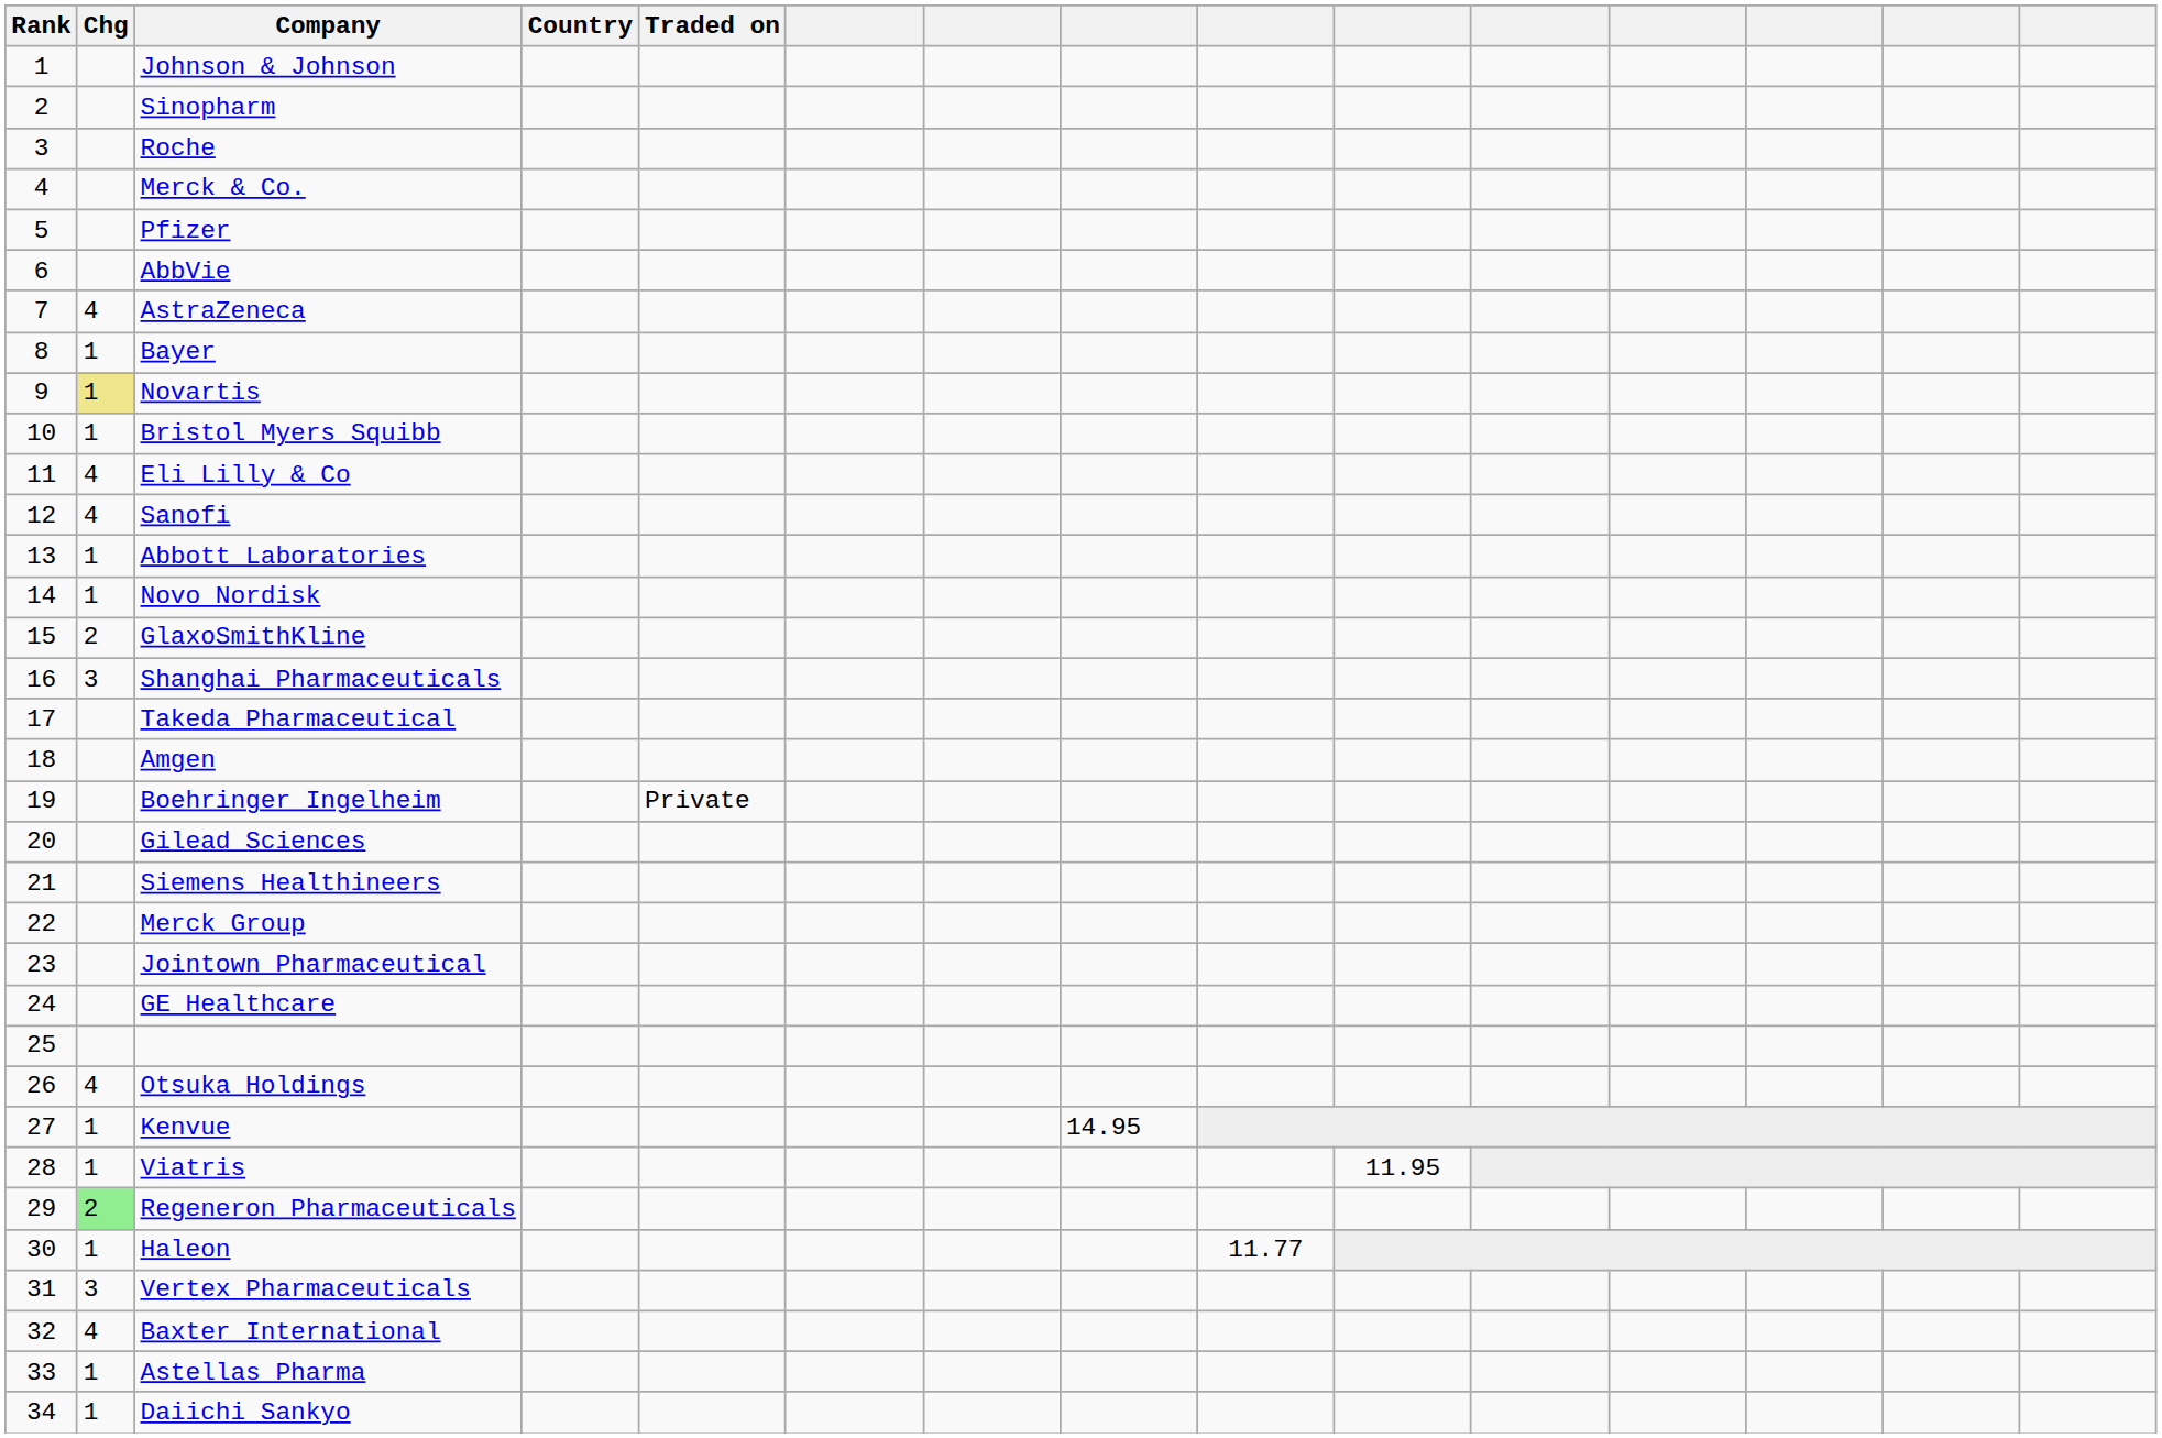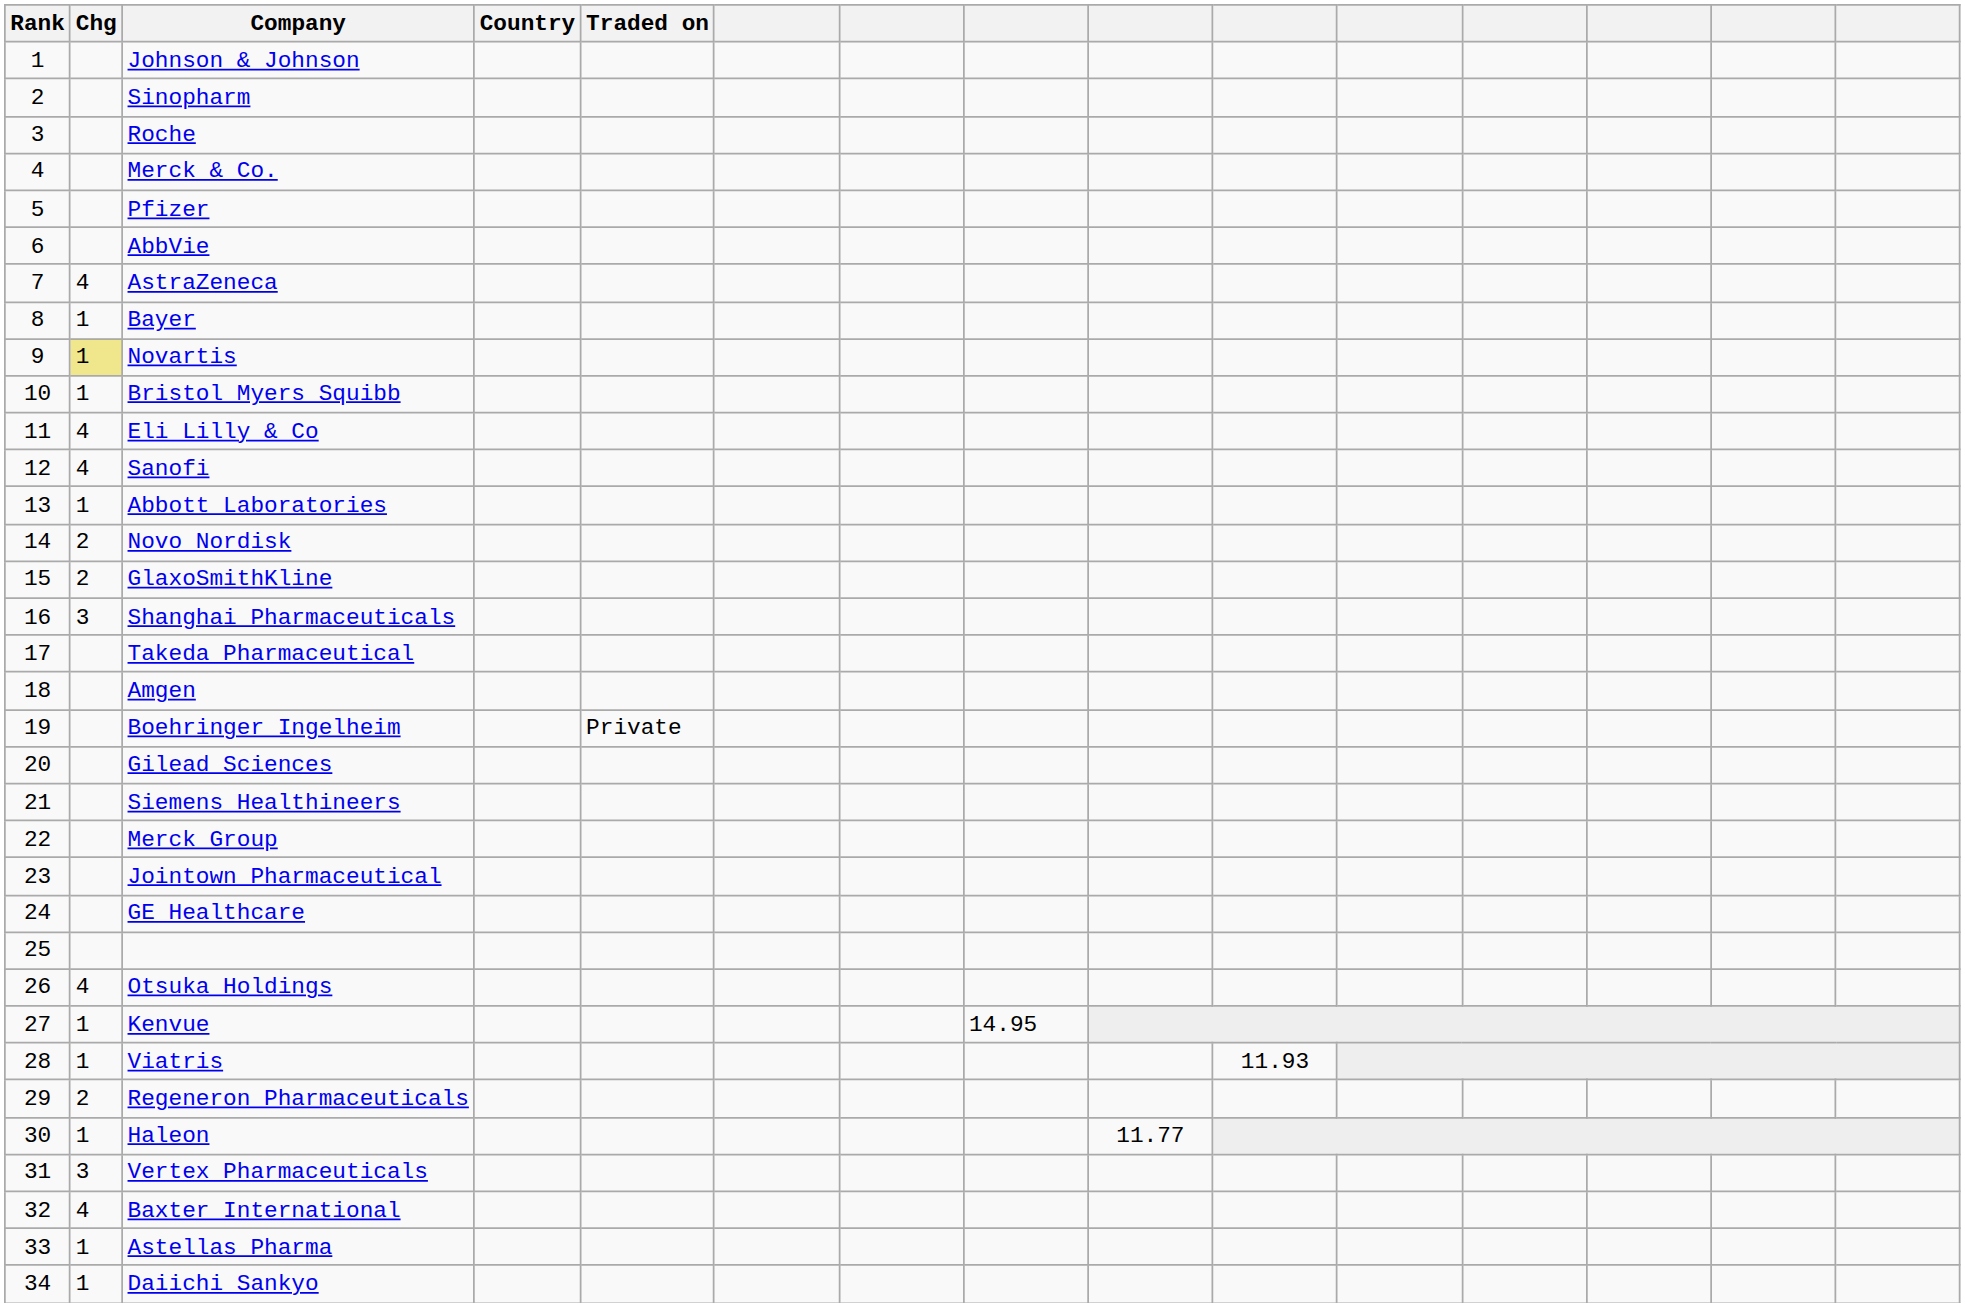 <table class="wikitable sortable">
 <tr>
 <th>Rank</th>
 <th>Chg</th>
 <th>Company</th>
 <th>Country</th>
 <th>Traded on</th>
 <th style="width: 5em"></th>
 <th style="width: 5em"></th>
 <th style="width: 5em"></th>
 <th style="width: 5em"></th>
 <th style="width: 5em"></th>
 <th style="width: 5em"></th>
 <th style="width: 5em"></th>
 <th style="width: 5em"></th>
 <th style="width: 5em"></th>
 <th style="width: 5em"></th>
 </tr>
 <tr>
 <td align=center>1</td>
 <td></td>
 <td><a href='#'>Johnson & Johnson</a></td>
 <td></td>
 <td></td>
 <td></td>
 <td></td>
 <td></td>
 <td></td>
 <td></td>
 <td></td>
 <td></td>
 <td></td>
 <td></td>
 <td></td>
 </tr>
 <tr>
 <td align="center">2</td>
 <td></td>
 <td><a href='#'>Sinopharm</a></td>
 <td></td>
 <td></td>
 <td></td>
 <td></td>
 <td></td>
 <td></td>
 <td></td>
 <td></td>
 <td></td>
 <td></td>
 <td></td>
 <td></td>
 </tr>
 <tr>
 <td align=center>3</td>
 <td></td>
 <td><a href='#'>Roche</a></td>
 <td></td>
 <td></td>
 <td></td>
 <td></td>
 <td></td>
 <td></td>
 <td></td>
 <td></td>
 <td></td>
 <td></td>
 <td></td>
 <td></td>
 </tr>
 <tr>
 <td align="center">4</td>
 <td></td>
 <td><a href='#'>Merck & Co.</a></td>
 <td></td>
 <td></td>
 <td></td>
 <td></td>
 <td></td>
 <td></td>
 <td></td>
 <td></td>
 <td></td>
 <td></td>
 <td></td>
 <td></td>
 </tr>
 <tr>
 <td align="center">5</td>
 <td></td>
 <td><a href='#'>Pfizer</a></td>
 <td></td>
 <td></td>
 <td></td>
 <td></td>
 <td></td>
 <td></td>
 <td></td>
 <td></td>
 <td></td>
 <td></td>
 <td></td>
 <td></td>
 </tr>
 <tr>
 <td align="center">6</td>
 <td></td>
 <td><a href='#'>AbbVie</a></td>
 <td></td>
 <td></td>
 <td></td>
 <td></td>
 <td></td>
 <td></td>
 <td></td>
 <td></td>
 <td></td>
 <td></td>
 <td></td>
 <td></td>
 </tr>
 <tr>
 <td align="center">7</td>
 <td> 4</td>
 <td><a href='#'>AstraZeneca</a></td>
 <td><br></td>
 <td></td>
 <td></td>
 <td></td>
 <td></td>
 <td></td>
 <td></td>
 <td></td>
 <td></td>
 <td></td>
 <td></td>
 <td></td>
 </tr>
 <tr>
 <td align=center>8</td>
 <td> 1</td>
 <td><a href='#'>Bayer</a></td>
 <td></td>
 <td></td>
 <td></td>
 <td></td>
 <td></td>
 <td></td>
 <td></td>
 <td></td>
 <td></td>
 <td></td>
 <td></td>
 <td></td>
 </tr>
 <tr>
 <td align=center>9</td>
 <td style="background: khaki;"> 1</td>
 <td><a href='#'>Novartis</a></td>
 <td></td>
 <td></td>
 <td></td>
 <td></td>
 <td></td>
 <td></td>
 <td></td>
 <td></td>
 <td></td>
 <td></td>
 <td></td>
 <td></td>
 </tr>
 <tr>
 <td align=center>10</td>
 <td> 1</td>
 <td><a href='#'>Bristol Myers Squibb</a></td>
 <td></td>
 <td></td>
 <td></td>
 <td></td>
 <td></td>
 <td></td>
 <td></td>
 <td></td>
 <td></td>
 <td></td>
 <td></td>
 <td></td>
 </tr>
 <tr>
 <td align="center">11</td>
 <td> 4</td>
 <td><a href='#'>Eli Lilly & Co</a></td>
 <td></td>
 <td></td>
 <td></td>
 <td></td>
 <td></td>
 <td></td>
 <td></td>
 <td></td>
 <td></td>
 <td></td>
 <td></td>
 <td></td>
 </tr>
 <tr>
 <td align=center>12</td>
 <td> 4</td>
 <td><a href='#'>Sanofi</a></td>
 <td></td>
 <td></td>
 <td></td>
 <td></td>
 <td></td>
 <td></td>
 <td></td>
 <td></td>
 <td></td>
 <td></td>
 <td></td>
 <td></td>
 </tr>
 <tr>
 <td align="center">13</td>
 <td> 1</td>
 <td><a href='#'>Abbott Laboratories</a></td>
 <td></td>
 <td></td>
 <td></td>
 <td></td>
 <td></td>
 <td></td>
 <td></td>
 <td></td>
 <td></td>
 <td></td>
 <td></td>
 <td></td>
 </tr>
 <tr>
 <td align=center>14</td>
-<td> 1</td>
+<td> 2</td>
 <td><a href='#'>Novo Nordisk</a></td>
 <td></td>
 <td></td>
 <td></td>
 <td></td>
 <td></td>
 <td></td>
 <td></td>
 <td></td>
 <td></td>
 <td></td>
 <td></td>
 <td></td>
 </tr>
 <tr>
 <td align="center">15</td>
 <td> 2</td>
 <td><a href='#'>GlaxoSmithKline</a></td>
 <td></td>
 <td></td>
 <td></td>
 <td></td>
 <td></td>
 <td></td>
 <td></td>
 <td></td>
 <td></td>
 <td></td>
 <td></td>
 <td></td>
 </tr>
 <tr>
 <td align="center">16</td>
 <td> 3</td>
 <td><a href='#'>Shanghai Pharmaceuticals</a></td>
 <td></td>
 <td></td>
 <td></td>
 <td></td>
 <td></td>
 <td></td>
 <td></td>
 <td></td>
 <td></td>
 <td></td>
 <td></td>
 <td></td>
 </tr>
 <tr>
 <td align="center">17</td>
 <td></td>
 <td><a href='#'>Takeda Pharmaceutical</a></td>
 <td></td>
 <td></td>
 <td></td>
 <td></td>
 <td></td>
 <td></td>
 <td></td>
 <td></td>
 <td></td>
 <td></td>
 <td></td>
 <td></td>
 </tr>
 <tr>
 <td align="center">18</td>
 <td></td>
 <td><a href='#'>Amgen</a></td>
 <td></td>
 <td></td>
 <td></td>
 <td></td>
 <td></td>
 <td></td>
 <td></td>
 <td></td>
 <td></td>
 <td></td>
 <td></td>
 <td></td>
 </tr>
 <tr>
 <td align=center>19</td>
 <td></td>
 <td><a href='#'>Boehringer Ingelheim</a></td>
 <td></td>
 <td>Private</td>
 <td></td>
 <td></td>
 <td></td>
 <td></td>
 <td></td>
 <td></td>
 <td></td>
 <td></td>
 <td></td>
 <td></td>
 </tr>
 <tr>
 <td align="center">20</td>
 <td></td>
 <td><a href='#'>Gilead Sciences</a></td>
 <td></td>
 <td></td>
 <td></td>
 <td></td>
 <td></td>
 <td></td>
 <td></td>
 <td></td>
 <td></td>
 <td></td>
 <td></td>
 <td></td>
 </tr>
 <tr>
 <td align=center>21</td>
 <td></td>
 <td><a href='#'>Siemens Healthineers</a></td>
 <td></td>
 <td></td>
 <td></td>
 <td></td>
 <td></td>
 <td></td>
 <td></td>
 <td></td>
 <td></td>
 <td></td>
 <td></td>
 <td></td>
 </tr>
 <tr>
 <td align=center>22</td>
 <td></td>
 <td><a href='#'>Merck Group</a></td>
 <td></td>
 <td></td>
 <td></td>
 <td></td>
 <td></td>
 <td></td>
 <td></td>
 <td></td>
 <td></td>
 <td></td>
 <td></td>
 <td></td>
 </tr>
 <tr>
 <td align="center">23</td>
 <td></td>
 <td><a href='#'>Jointown Pharmaceutical</a></td>
 <td></td>
 <td></td>
 <td></td>
 <td></td>
 <td></td>
 <td></td>
 <td></td>
 <td></td>
 <td></td>
 <td></td>
 <td></td>
 <td></td>
 </tr>
 <tr>
 <td align=center>24</td>
 <td></td>
 <td><a href='#'>GE Healthcare</a></td>
 <td></td>
 <td></td>
 <td></td>
 <td></td>
 <td></td>
 <td></td>
 <td></td>
 <td></td>
 <td></td>
 <td></td>
 <td></td>
 <td></td>
 </tr>
 <tr>
 <td align=center>25</td>
 <td></td>
 <td></td>
 <td></td>
 <td></td>
 <td></td>
 <td></td>
 <td></td>
 <td></td>
 <td></td>
 <td></td>
 <td></td>
 <td></td>
 <td></td>
 <td></td>
 </tr>
 <tr>
 <td align=center>26</td>
 <td> 4</td>
 <td><a href='#'>Otsuka Holdings</a></td>
 <td></td>
 <td></td>
 <td></td>
 <td></td>
 <td></td>
 <td></td>
 <td></td>
 <td></td>
 <td></td>
 <td></td>
 <td></td>
 <td></td>
 </tr>
 <tr>
 <td align=center>27</td>
 <td> 1</td>
 <td><a href='#'>Kenvue</a></td>
 <td></td>
 <td></td>
 <td></td>
 <td></td>
 <td>14.95</td>
 <td align=center colspan=7 style="background:#eee;"></td>
 </tr>
 <tr>
 <td align="center">28</td>
 <td> 1</td>
 <td><a href='#'>Viatris</a></td>
 <td></td>
 <td></td>
 <td></td>
 <td></td>
 <td></td>
 <td></td>
-<td align=center>11.95</td>
+<td align=center>11.93</td>
 <td align=center colspan=5 style="background:#eee;"></td>
 </tr>
 <tr>
 <td align=center>29</td>
-<td style="background: lightgreen;"> 2</td>
+<td> 2</td>
 <td><a href='#'>Regeneron Pharmaceuticals</a></td>
 <td></td>
 <td></td>
 <td></td>
 <td></td>
 <td></td>
 <td></td>
 <td></td>
 <td></td>
 <td></td>
 <td></td>
 <td></td>
 <td></td>
 </tr>
 <tr>
 <td align=center>30</td>
 <td> 1</td>
 <td><a href='#'>Haleon</a></td>
 <td></td>
 <td></td>
 <td></td>
 <td></td>
 <td></td>
 <td align=center>11.77</td>
 <td align=center colspan=6 style="background:#eee;"></td>
 </tr>
 <tr>
 <td align="center">31</td>
 <td> 3</td>
 <td><a href='#'>Vertex Pharmaceuticals</a></td>
 <td></td>
 <td></td>
 <td></td>
 <td></td>
 <td></td>
 <td></td>
 <td></td>
 <td></td>
 <td></td>
 <td></td>
 <td></td>
 <td></td>
 </tr>
 <tr>
 <td align=center>32</td>
 <td> 4</td>
 <td><a href='#'>Baxter International</a></td>
 <td></td>
 <td></td>
 <td></td>
 <td></td>
 <td></td>
 <td></td>
 <td></td>
 <td></td>
 <td></td>
 <td></td>
 <td></td>
 <td></td>
 </tr>
 <tr>
 <td align=center>33</td>
 <td> 1</td>
 <td><a href='#'>Astellas Pharma</a></td>
 <td></td>
 <td></td>
 <td></td>
 <td></td>
 <td></td>
 <td></td>
 <td></td>
 <td></td>
 <td></td>
 <td></td>
 <td></td>
 <td></td>
 </tr>
 <tr>
 <td align=center>34</td>
 <td> 1</td>
 <td><a href='#'>Daiichi Sankyo</a></td>
 <td></td>
 <td></td>
 <td></td>
 <td></td>
 <td></td>
 <td></td>
 <td></td>
 <td></td>
 <td></td>
 <td></td>
 <td></td>
 <td></td>
 </tr>
 </table>
